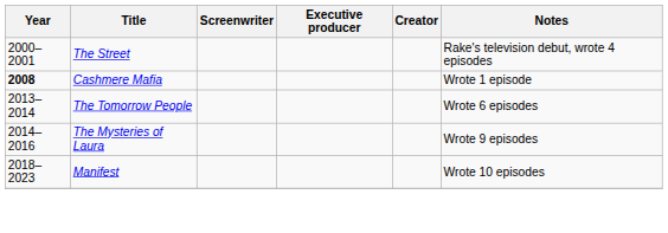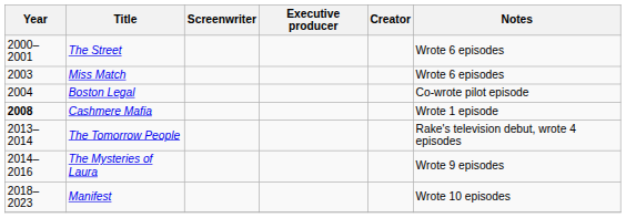 <table class="wikitable sortable plainrowheaders">
 <tr>
 <th scope="col">Year</th>
 <th scope="col">Title</th>
 <th scope="col">Screenwriter</th>
 <th scope="col">Executive producer</th>
 <th scope="col">Creator</th>
 <th scope="col">Notes</th>
 </tr>
 <tr>
 <td>2000–2001</td>
 <td scope="row"><a href='#'><em>The Street</em></a></td>
 <td></td>
 <td></td>
 <td></td>
-<td>Rake's television debut, wrote 4 episodes</td>
+<td>Wrote 6 episodes</td>
+</tr>
+<tr>
+<td>2003</td>
+<td><em><a href='#'>Miss Match</a></em></td>
+<td></td>
+<td></td>
+<td></td>
+<td>Wrote 6 episodes</td>
+</tr>
+<tr>
+<td>2004</td>
+<td><em><a href='#'>Boston Legal</a></em></td>
+<td></td>
+<td></td>
+<td></td>
+<td>Co-wrote pilot episode</td>
 </tr>
 <tr>
 <td><strong>2008</strong></td>
 <td><em><a href='#'>Cashmere Mafia</a></em></td>
 <td></td>
 <td></td>
 <td></td>
 <td>Wrote 1 episode</td>
 </tr>
 <tr>
 <td>2013–2014</td>
 <td><em><a href='#'>The Tomorrow People</a></em></td>
 <td></td>
 <td></td>
 <td></td>
-<td>Wrote 6 episodes</td>
+<td>Rake's television debut, wrote 4 episodes</td>
 </tr>
 <tr>
 <td>2014–2016</td>
 <td><em><a href='#'>The Mysteries of Laura</a></em></td>
 <td></td>
 <td></td>
 <td></td>
 <td>Wrote 9 episodes</td>
 </tr>
 <tr>
 <td>2018–2023</td>
 <td><a href='#'><em>Manifest</em></a></td>
 <td></td>
 <td></td>
 <td></td>
 <td>Wrote 10 episodes</td>
 </tr>
 <tr>
 </tr>
 </table>
